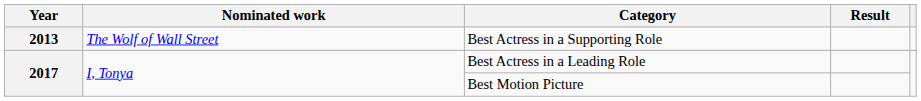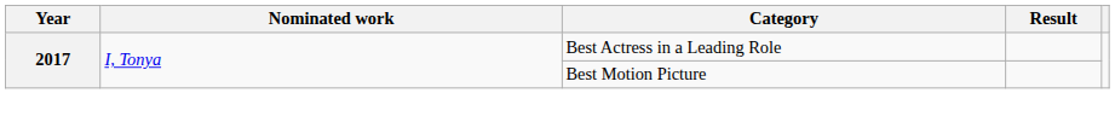 <table class=wikitable>
 <tr>
 <th scope="col" style="width:5em;">Year</th>
 <th scope="col" style="width:26em;">Nominated work</th>
 <th scope="col" style="width:25em;">Category</th>
 <th scope="col" style="width:5em;">Result</th>
 <th scope="col"></th>
-</tr>
-<tr>
-<th scope="row">2013</th>
-<td><em><a href='#'>The Wolf of Wall Street</a></em></td>
-<td>Best Actress in a Supporting Role</td>
-<td></td>
-<td style="text-align:center;"></td>
 </tr>
 <tr>
 <th scope="row" rowspan="2">2017</th>
 <td rowspan=2><em><a href='#'>I, Tonya</a></em></td>
 <td>Best Actress in a Leading Role</td>
 <td></td>
 <td rowspan="2" style="text-align:center;"></td>
 </tr>
 <tr>
 <td>Best Motion Picture</td>
 <td></td>
 </tr>
 </table>
